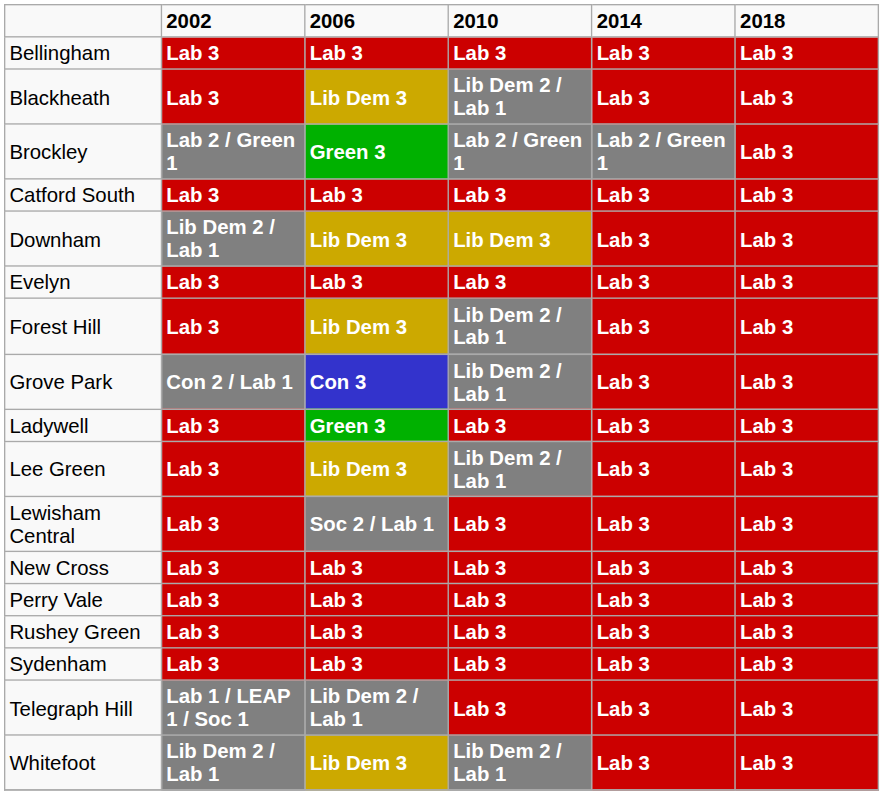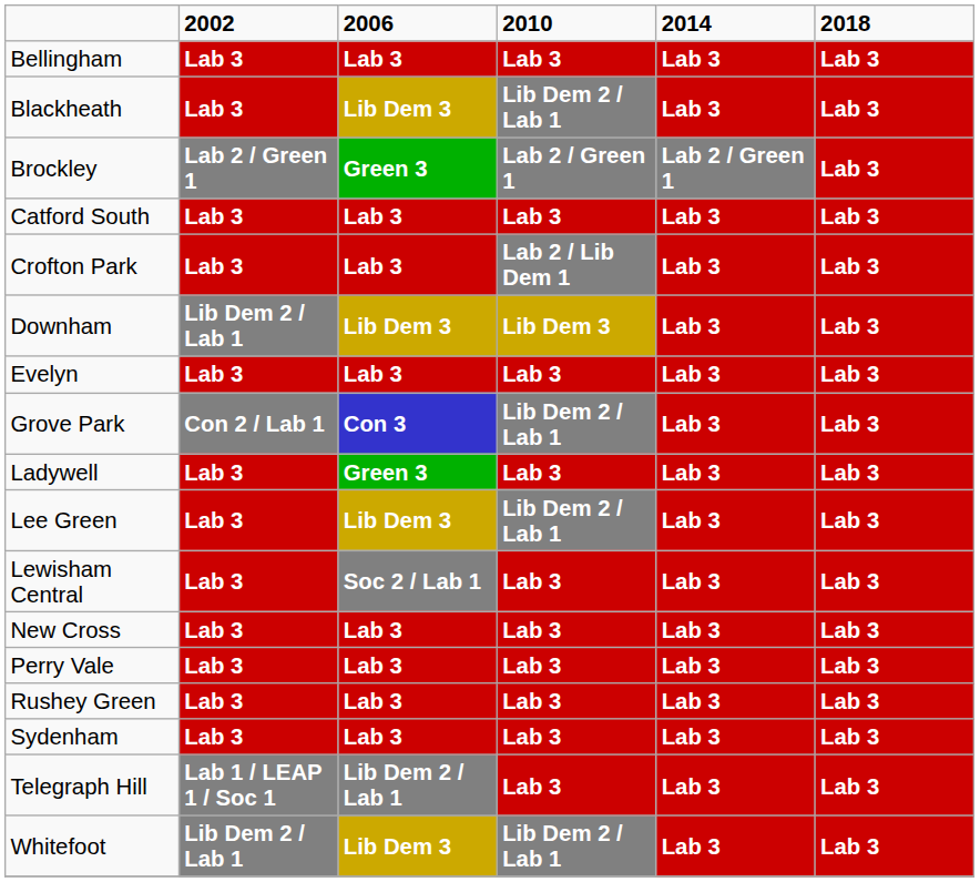 <table class="wikitable" style="font-size: 95%; clear:both">
 <tr>
 <td></td>
 <td><strong>2002</strong></td>
 <td><strong>2006</strong></td>
 <td><strong>2010</strong></td>
 <td><strong>2014</strong></td>
 <td><strong>2018</strong></td>
 </tr>
 <tr>
 <td width=110>Bellingham</td>
 <td width=100 style="background:#cc0000; color:white"><strong>Lab 3</strong></td>
 <td width=100 style="background:#cc0000; color:white"><strong>Lab 3</strong></td>
 <td width=100 style="background:#cc0000; color:white"><strong>Lab 3</strong></td>
 <td width=100 style="background:#cc0000; color:white"><strong>Lab 3</strong></td>
 <td width=100 style="background:#cc0000; color:white"><strong>Lab 3</strong></td>
 </tr>
 <tr>
 <td>Blackheath</td>
 <td style="background:#cc0000; color:white"><strong>Lab 3</strong></td>
 <td style="background:#cca900; color:white"><strong>Lib Dem 3</strong></td>
 <td style="background:gray; color:white"><strong>Lib Dem 2 / Lab 1</strong></td>
 <td style="background:#cc0000; color:white"><strong>Lab 3</strong></td>
 <td style="background:#cc0000; color:white"><strong>Lab 3</strong></td>
 </tr>
 <tr>
 <td>Brockley</td>
 <td style="background:gray; color:white"><strong>Lab 2 / Green 1</strong></td>
 <td style="background:#00b100; color:white"><strong>Green 3</strong></td>
 <td style="background:gray; color:white"><strong>Lab 2 / Green 1</strong></td>
 <td style="background:gray; color:white"><strong>Lab 2 / Green 1</strong></td>
 <td style="background:#cc0000; color:white"><strong>Lab 3</strong></td>
 </tr>
 <tr>
 <td>Catford South</td>
 <td style="background:#cc0000; color:white"><strong>Lab 3</strong></td>
 <td style="background:#cc0000; color:white"><strong>Lab 3</strong></td>
 <td style="background:#cc0000; color:white"><strong>Lab 3</strong></td>
 <td style="background:#cc0000; color:white"><strong>Lab 3</strong></td>
 <td style="background:#cc0000; color:white"><strong>Lab 3</strong></td>
 </tr>
 <tr>
+<td>Crofton Park</td>
+<td style="background:#cc0000; color:white"><strong>Lab 3</strong></td>
+<td style="background:#cc0000; color:white"><strong>Lab 3</strong></td>
+<td style="background:gray; color:white"><strong>Lab 2 / Lib Dem 1</strong></td>
+<td style="background:#cc0000; color:white"><strong>Lab 3</strong></td>
+<td style="background:#cc0000; color:white"><strong>Lab 3</strong></td>
+</tr>
+<tr>
 <td>Downham</td>
 <td style="background:gray; color:white"><strong>Lib Dem 2 / Lab 1</strong></td>
 <td style="background:#cca900; color:white"><strong>Lib Dem 3</strong></td>
 <td style="background:#cca900; color:white"><strong>Lib Dem 3</strong></td>
 <td style="background:#cc0000; color:white"><strong>Lab 3</strong></td>
 <td style="background:#cc0000; color:white"><strong>Lab 3</strong></td>
 </tr>
 <tr>
 <td>Evelyn</td>
 <td style="background:#cc0000; color:white"><strong>Lab 3</strong></td>
 <td style="background:#cc0000; color:white"><strong>Lab 3</strong></td>
 <td style="background:#cc0000; color:white"><strong>Lab 3</strong></td>
-<td style="background:#cc0000; color:white"><strong>Lab 3</strong></td>
-<td style="background:#cc0000; color:white"><strong>Lab 3</strong></td>
-</tr>
-<tr>
-<td>Forest Hill</td>
-<td style="background:#cc0000; color:white"><strong>Lab 3</strong></td>
-<td style="background:#cca900; color:white"><strong>Lib Dem 3</strong></td>
-<td style="background:gray; color:white"><strong>Lib Dem 2 / Lab 1</strong></td>
 <td style="background:#cc0000; color:white"><strong>Lab 3</strong></td>
 <td style="background:#cc0000; color:white"><strong>Lab 3</strong></td>
 </tr>
 <tr>
 <td>Grove Park</td>
 <td style="background:gray; color:white"><strong>Con 2 / Lab 1</strong></td>
 <td style="background:#3333cc; color:white"><strong>Con 3</strong></td>
 <td style="background:gray; color:white"><strong>Lib Dem 2 / Lab 1</strong></td>
 <td style="background:#cc0000; color:white"><strong>Lab 3</strong></td>
 <td style="background:#cc0000; color:white"><strong>Lab 3</strong></td>
 </tr>
 <tr>
 <td>Ladywell</td>
 <td style="background:#cc0000; color:white"><strong>Lab 3</strong></td>
 <td style="background:#00b100; color:white"><strong>Green 3</strong></td>
 <td style="background:#cc0000; color:white"><strong>Lab 3</strong></td>
 <td style="background:#cc0000; color:white"><strong>Lab 3</strong></td>
 <td style="background:#cc0000; color:white"><strong>Lab 3</strong></td>
 </tr>
 <tr>
 <td>Lee Green</td>
 <td style="background:#cc0000; color:white"><strong>Lab 3</strong></td>
 <td style="background:#cca900; color:white"><strong>Lib Dem 3</strong></td>
 <td style="background:gray; color:white"><strong>Lib Dem 2 / Lab 1</strong></td>
 <td style="background:#cc0000; color:white"><strong>Lab 3</strong></td>
 <td style="background:#cc0000; color:white"><strong>Lab 3</strong></td>
 </tr>
 <tr>
 <td>Lewisham Central</td>
 <td style="background:#cc0000; color:white"><strong>Lab 3</strong></td>
 <td style="background:gray; color:white"><strong>Soc 2 / Lab 1</strong></td>
 <td style="background:#cc0000; color:white"><strong>Lab 3</strong></td>
 <td style="background:#cc0000; color:white"><strong>Lab 3</strong></td>
 <td style="background:#cc0000; color:white"><strong>Lab 3</strong></td>
 </tr>
 <tr>
 <td>New Cross</td>
 <td style="background:#cc0000; color:white"><strong>Lab 3</strong></td>
 <td style="background:#cc0000; color:white"><strong>Lab 3</strong></td>
 <td style="background:#cc0000; color:white"><strong>Lab 3</strong></td>
 <td style="background:#cc0000; color:white"><strong>Lab 3</strong></td>
 <td style="background:#cc0000; color:white"><strong>Lab 3</strong></td>
 </tr>
 <tr>
 <td>Perry Vale</td>
 <td style="background:#cc0000; color:white"><strong>Lab 3</strong></td>
 <td style="background:#cc0000; color:white"><strong>Lab 3</strong></td>
 <td style="background:#cc0000; color:white"><strong>Lab 3</strong></td>
 <td style="background:#cc0000; color:white"><strong>Lab 3</strong></td>
 <td style="background:#cc0000; color:white"><strong>Lab 3</strong></td>
 </tr>
 <tr>
 <td>Rushey Green</td>
 <td style="background:#cc0000; color:white"><strong>Lab 3</strong></td>
 <td style="background:#cc0000; color:white"><strong>Lab 3</strong></td>
 <td style="background:#cc0000; color:white"><strong>Lab 3</strong></td>
 <td style="background:#cc0000; color:white"><strong>Lab 3</strong></td>
 <td style="background:#cc0000; color:white"><strong>Lab 3</strong></td>
 </tr>
 <tr>
 <td>Sydenham</td>
 <td style="background:#cc0000; color:white"><strong>Lab 3</strong></td>
 <td style="background:#cc0000; color:white"><strong>Lab 3</strong></td>
 <td style="background:#cc0000; color:white"><strong>Lab 3</strong></td>
 <td style="background:#cc0000; color:white"><strong>Lab 3</strong></td>
 <td style="background:#cc0000; color:white"><strong>Lab 3</strong></td>
 </tr>
 <tr>
 <td>Telegraph Hill</td>
 <td style="background:gray; color:white"><strong>Lab 1 / LEAP 1 / Soc 1</strong></td>
 <td style="background:gray; color:white"><strong>Lib Dem 2 / Lab 1</strong></td>
 <td style="background:#cc0000; color:white"><strong>Lab 3</strong></td>
 <td style="background:#cc0000; color:white"><strong>Lab 3</strong></td>
 <td style="background:#cc0000; color:white"><strong>Lab 3</strong></td>
 </tr>
 <tr>
 <td>Whitefoot</td>
 <td style="background:gray; color:white"><strong>Lib Dem 2 / Lab 1</strong></td>
 <td style="background:#cca900; color:white"><strong>Lib Dem 3</strong></td>
 <td style="background:gray; color:white"><strong>Lib Dem 2 / Lab 1</strong></td>
 <td style="background:#cc0000; color:white"><strong>Lab 3</strong></td>
 <td style="background:#cc0000; color:white"><strong>Lab 3</strong></td>
 </tr>
 <tr>
 </tr>
 </table>
